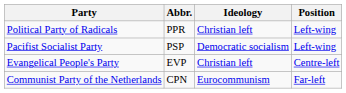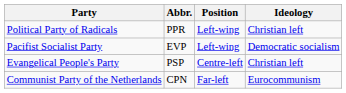 <table class="wikitable">
 <tr>
 <th>Party</th>
 <th>Abbr.</th>
+<th>Position</th>
 <th>Ideology</th>
-<th>Position</th>
 </tr>
 <tr>
 <td><a href='#'>Political Party of Radicals</a></td>
 <td>PPR</td>
+<td><a href='#'>Left-wing</a></td>
 <td><a href='#'>Christian left</a></td>
-<td><a href='#'>Left-wing</a></td>
 </tr>
 <tr>
 <td><a href='#'>Pacifist Socialist Party</a></td>
-<td>PSP</td>
+<td>EVP</td>
+<td><a href='#'>Left-wing</a></td>
 <td><a href='#'>Democratic socialism</a></td>
-<td><a href='#'>Left-wing</a></td>
 </tr>
 <tr>
 <td><a href='#'>Evangelical People's Party</a></td>
-<td>EVP</td>
+<td>PSP</td>
+<td><a href='#'>Centre-left</a></td>
 <td><a href='#'>Christian left</a></td>
-<td><a href='#'>Centre-left</a></td>
 </tr>
 <tr>
 <td><a href='#'>Communist Party of the Netherlands</a></td>
 <td>CPN</td>
+<td><a href='#'>Far-left</a></td>
 <td><a href='#'>Eurocommunism</a></td>
-<td><a href='#'>Far-left</a></td>
 </tr>
 </table>
